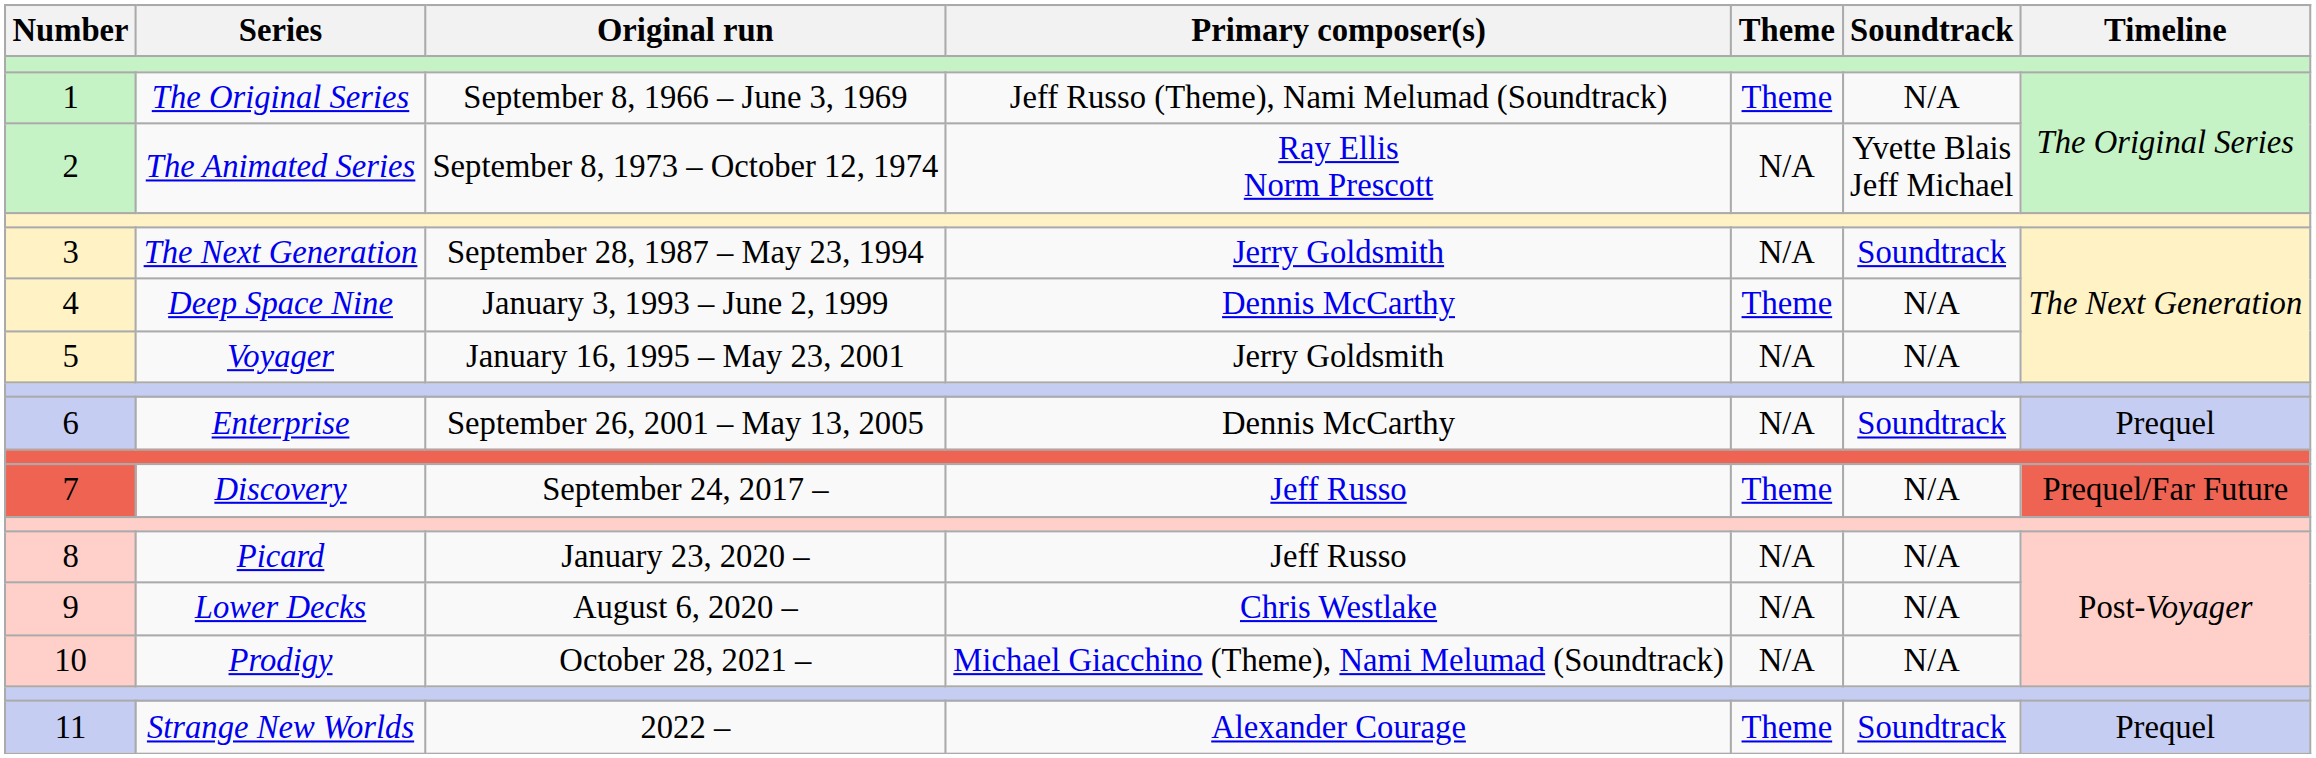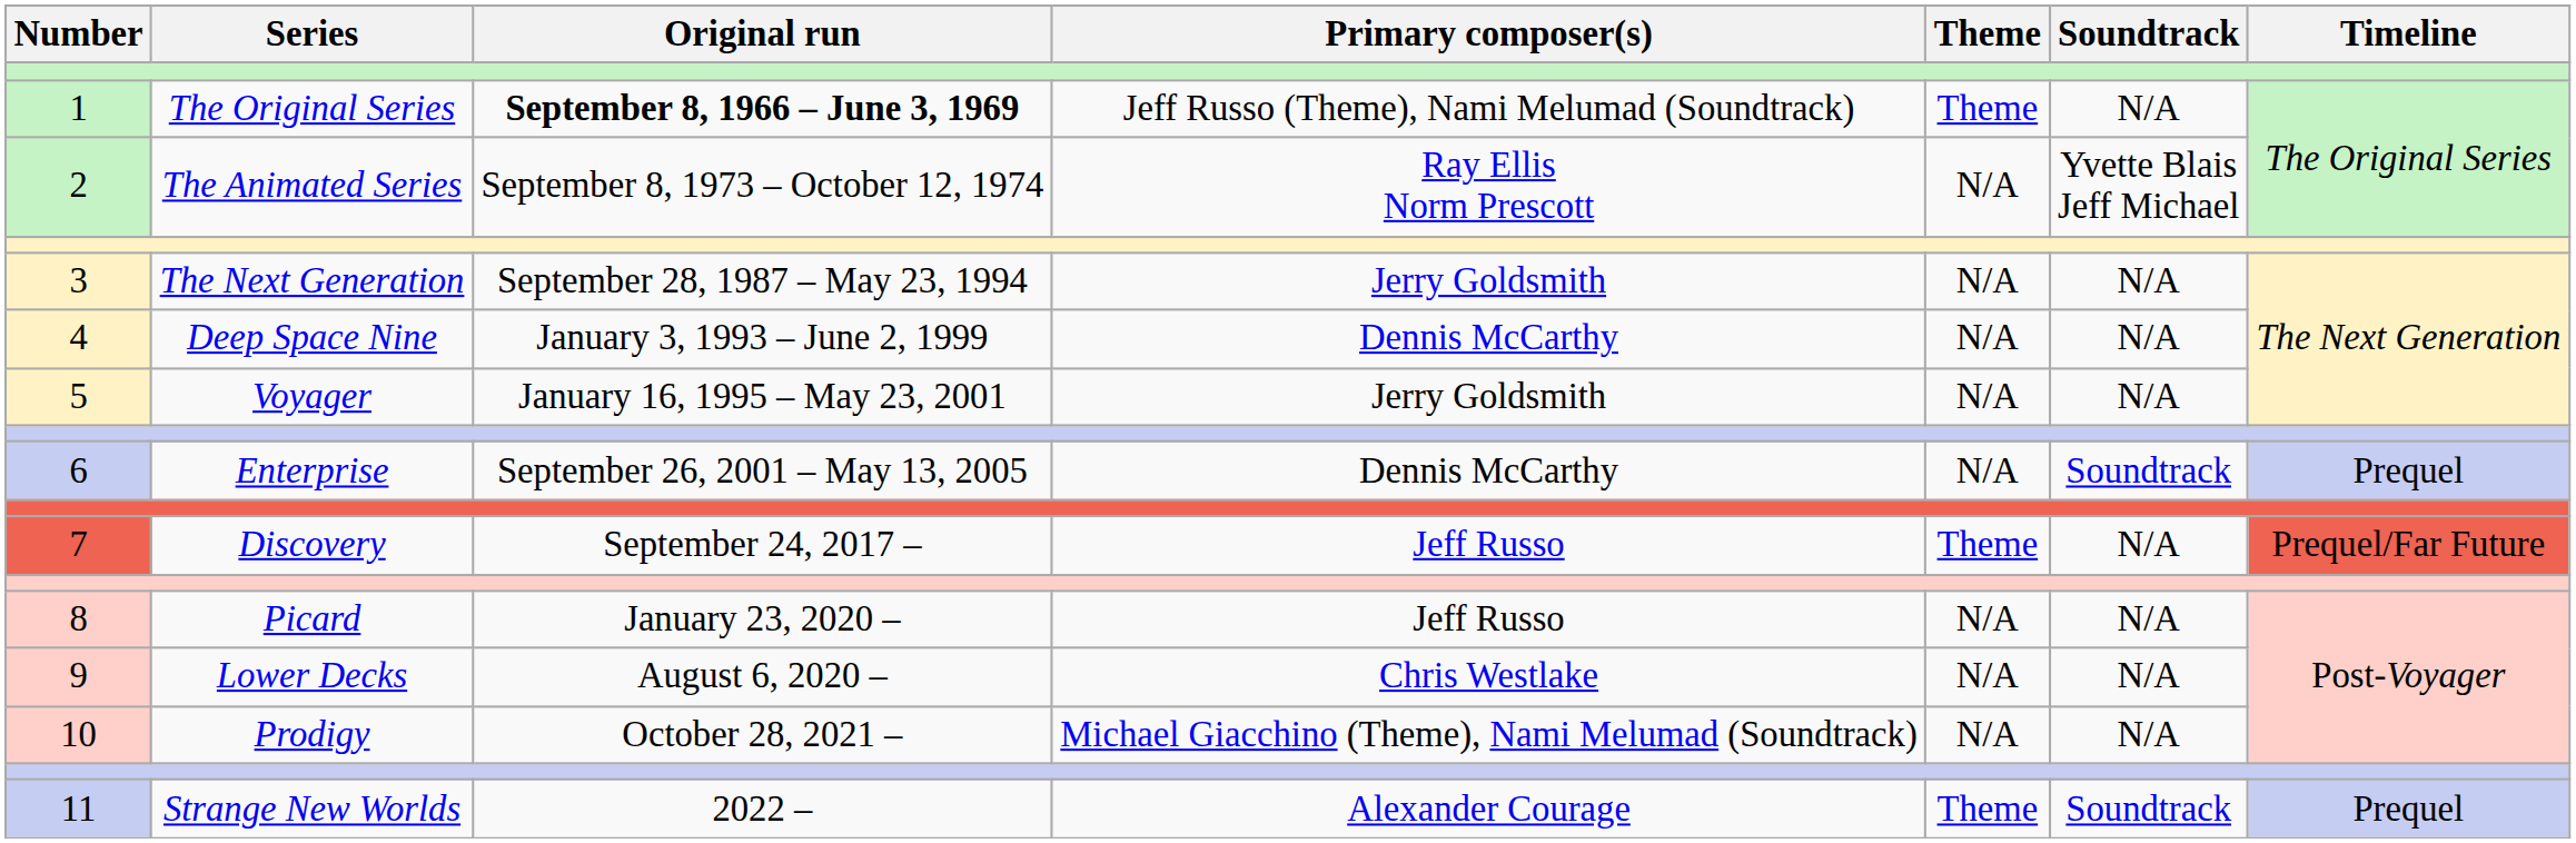 <table class="wikitable">
 <tr>
 <th>Number</th>
 <th>Series</th>
 <th>Original run</th>
 <th>Primary composer(s)</th>
 <th>Theme</th>
 <th>Soundtrack</th>
 <th>Timeline</th>
 </tr>
 <tr>
 <td colspan="7" style="background:#c5f3c6;"></td>
 </tr>
 <tr>
 <td style="text-align:center; background:#c5f3c6;">1</td>
 <td style="text-align:center;"><em><a href='#'>The Original Series</a></em></td>
-<td style="text-align:center;">September 8, 1966 – June 3, 1969</td>
+<td style="text-align:center;"><strong>September 8, 1966 – June 3, 1969</strong></td>
 <td style="text-align:center;">Jeff Russo (Theme), Nami Melumad (Soundtrack)</td>
 <td style="text-align:center;"><a href='#'>Theme</a></td>
 <td style="text-align:center;">N/A</td>
 <td style="text-align:center; background:#c5f3c6;" rowspan="2"><em>The Original Series</em></td>
 </tr>
 <tr>
 <td style="text-align:center; background:#c5f3c6;">2</td>
 <td style="text-align:center;"><em><a href='#'>The Animated Series</a></em></td>
 <td style="text-align:center;">September 8, 1973 – October 12, 1974</td>
 <td style="text-align:center;"><a href='#'>Ray Ellis</a><br><a href='#'>Norm Prescott</a></td>
 <td style="text-align:center;">N/A</td>
 <td style="text-align:center;">Yvette Blais<br>Jeff Michael</td>
 </tr>
 <tr>
 <td colspan="7" style="background:#fff3c6;"></td>
 </tr>
 <tr>
 <td style="text-align:center; background:#fff3c6;">3</td>
 <td style="text-align:center;"><em><a href='#'>The Next Generation</a></em></td>
 <td style="text-align:center;">September 28, 1987 – May 23, 1994</td>
 <td style="text-align:center;"><a href='#'>Jerry Goldsmith</a></td>
 <td style="text-align:center;">N/A</td>
-<td style="text-align:center;"><a href='#'>Soundtrack</a></td>
+<td style="text-align:center;">N/A</td>
 <td style="text-align:center; background:#fff3c6;" rowspan="3"><em>The Next Generation</em></td>
 </tr>
 <tr>
 <td style="text-align:center; background:#fff3c6;">4</td>
 <td style="text-align:center;"><em><a href='#'>Deep Space Nine</a></em></td>
 <td style="text-align:center;">January 3, 1993 – June 2, 1999</td>
 <td style="text-align:center;"><a href='#'>Dennis McCarthy</a></td>
-<td style="text-align:center;"><a href='#'>Theme</a></td>
+<td style="text-align:center;">N/A</td>
 <td style="text-align:center;">N/A</td>
 </tr>
 <tr>
 <td style="text-align:center; background:#fff3c6;">5</td>
 <td style="text-align:center;"><em><a href='#'>Voyager</a></em></td>
 <td style="text-align:center;">January 16, 1995 – May 23, 2001</td>
 <td style="text-align:center;">Jerry Goldsmith</td>
 <td style="text-align:center;">N/A</td>
 <td style="text-align:center;">N/A</td>
 </tr>
 <tr>
 <td colspan="7" style="background:#c5cdf3;"></td>
 </tr>
 <tr>
 <td style="text-align:center; background:#c5cdf3;">6</td>
 <td style="text-align:center;"><em><a href='#'>Enterprise</a></em></td>
 <td style="text-align:center;">September 26, 2001 – May 13, 2005</td>
 <td style="text-align:center;">Dennis McCarthy</td>
 <td style="text-align:center;">N/A</td>
 <td style="text-align:center;"><a href='#'>Soundtrack</a></td>
 <td style="text-align:center; background:#c5cdf3;">Prequel</td>
 </tr>
 <tr>
 <td colspan="7" style="background:#ee6352;"></td>
 </tr>
 <tr>
 <td style="text-align:center; background:#ee6352;">7</td>
 <td style="text-align:center;"><em><a href='#'>Discovery</a></em></td>
 <td style="text-align:center;">September 24, 2017 –</td>
 <td style="text-align:center;"><a href='#'>Jeff Russo</a></td>
 <td style="text-align:center;"><a href='#'>Theme</a></td>
 <td style="text-align:center;">N/A</td>
 <td style="text-align:center; background:#ee6352;">Prequel/Far Future</td>
 </tr>
 <tr>
 <td colspan="7" style="background:#ffd0c9;"></td>
 </tr>
 <tr>
 <td style="text-align:center; background:#ffd0c9;">8</td>
 <td style="text-align:center;"><em><a href='#'>Picard</a></em></td>
 <td style="text-align:center;">January 23, 2020 –</td>
 <td style="text-align:center;">Jeff Russo</td>
 <td style="text-align:center;">N/A</td>
 <td style="text-align:center;">N/A</td>
 <td style="text-align:center; background:#ffd0c9;" rowspan="3">Post-<em>Voyager</em></td>
 </tr>
 <tr>
 <td style="text-align:center; background:#ffd0c9;">9</td>
 <td style="text-align:center;"><em><a href='#'>Lower Decks</a></em></td>
 <td style="text-align:center;">August 6, 2020 –</td>
 <td style="text-align:center;"><a href='#'>Chris Westlake</a></td>
 <td style="text-align:center;">N/A</td>
 <td style="text-align:center;">N/A</td>
 </tr>
 <tr>
 <td style="text-align:center; background:#ffd0c9;">10</td>
 <td style="text-align:center;"><em><a href='#'>Prodigy</a></em></td>
 <td style="text-align:center;">October 28, 2021 –</td>
 <td style="text-align:center;"><a href='#'>Michael Giacchino</a> (Theme), <a href='#'>Nami Melumad</a> (Soundtrack)</td>
 <td style="text-align:center;">N/A</td>
 <td style="text-align:center;">N/A</td>
 </tr>
 <tr>
 <td colspan="7" style="background:#c5cdf3;"></td>
 </tr>
 <tr>
 <td style="text-align:center; background:#c5cdf3;">11</td>
 <td style="text-align:center;"><em><a href='#'>Strange New Worlds</a></em></td>
 <td style="text-align:center;">2022 –</td>
 <td style="text-align:center;"><a href='#'>Alexander Courage</a></td>
 <td style="text-align:center;"><a href='#'>Theme</a></td>
 <td style="text-align:center;"><a href='#'>Soundtrack</a></td>
 <td style="text-align:center; background:#c5cdf3;">Prequel</td>
 </tr>
 </table>
